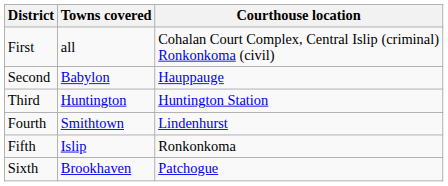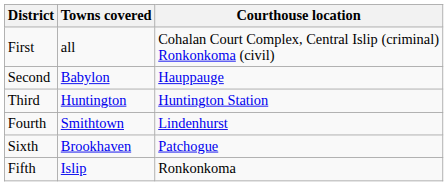 <table class="wikitable">
 <tr>
 <th>District</th>
 <th>Towns covered</th>
 <th>Courthouse location</th>
 </tr>
 <tr>
 <td>First</td>
 <td>all</td>
 <td>Cohalan Court Complex, Central Islip (criminal)<br><a href='#'>Ronkonkoma</a> (civil)</td>
 </tr>
 <tr>
 <td>Second</td>
 <td><a href='#'>Babylon</a></td>
 <td><a href='#'>Hauppauge</a></td>
 </tr>
 <tr>
 <td>Third</td>
 <td><a href='#'>Huntington</a></td>
 <td><a href='#'>Huntington Station</a></td>
 </tr>
 <tr>
 <td>Fourth</td>
 <td><a href='#'>Smithtown</a></td>
 <td><a href='#'>Lindenhurst</a></td>
 </tr>
 <tr>
+<td>Sixth</td>
+<td><a href='#'>Brookhaven</a></td>
+<td><a href='#'>Patchogue</a></td>
+</tr>
+<tr>
 <td>Fifth</td>
 <td><a href='#'>Islip</a></td>
 <td>Ronkonkoma</td>
 </tr>
-<tr>
-<td>Sixth</td>
-<td><a href='#'>Brookhaven</a></td>
-<td><a href='#'>Patchogue</a></td>
-</tr>
 </table>
